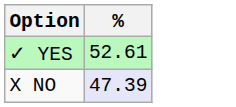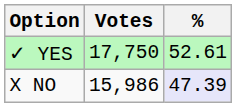 <table class="wikitable">
 <tr>
 <th>Option</th>
+<th>Votes</th>
 <th>%</th>
 </tr>
 <tr>
 <td style=background:#bbf8be>✓ YES</td>
+<td style=background:#bbf8be>17,750</td>
 <td style=background:#bbf8be>52.61</td>
 </tr>
 <tr>
 <td>X NO</td>
+<td>15,986</td>
 <td style="background: lavender;">47.39</td>
 </tr>
 </table>
